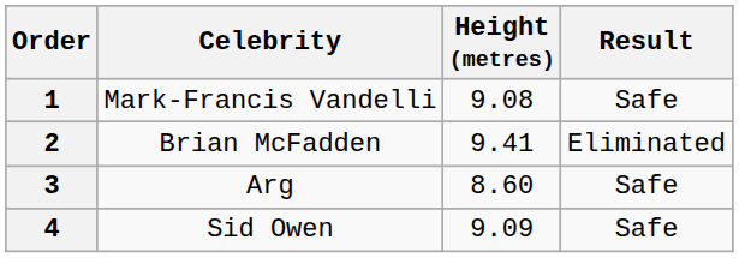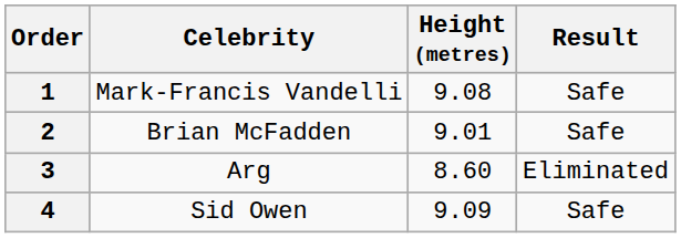 <table class="wikitable plainrowheaders" style="text-align:center;">
 <tr>
 <th>Order</th>
 <th>Celebrity</th>
 <th>Height<br><small>(metres)</small></th>
 <th>Result</th>
 </tr>
 <tr>
 <th>1</th>
 <td>Mark-Francis Vandelli</td>
 <td>9.08</td>
 <td>Safe</td>
 </tr>
 <tr>
 <th>2</th>
 <td>Brian McFadden</td>
-<td>9.41</td>
-<td>Eliminated</td>
+<td>9.01</td>
+<td>Safe</td>
 </tr>
 <tr>
 <th>3</th>
 <td>Arg</td>
 <td>8.60</td>
-<td>Safe</td>
+<td>Eliminated</td>
 </tr>
 <tr>
 <th>4</th>
 <td>Sid Owen</td>
 <td>9.09</td>
 <td>Safe</td>
 </tr>
 </table>
